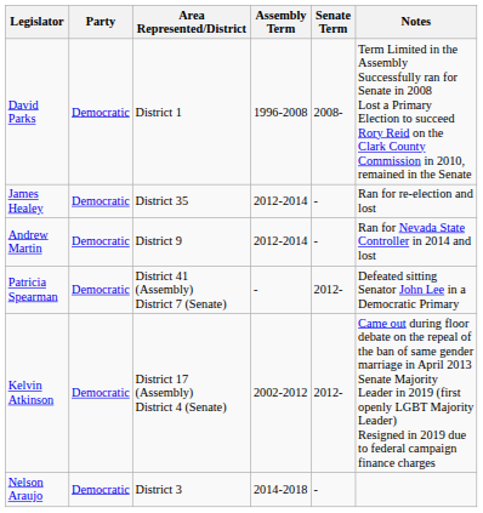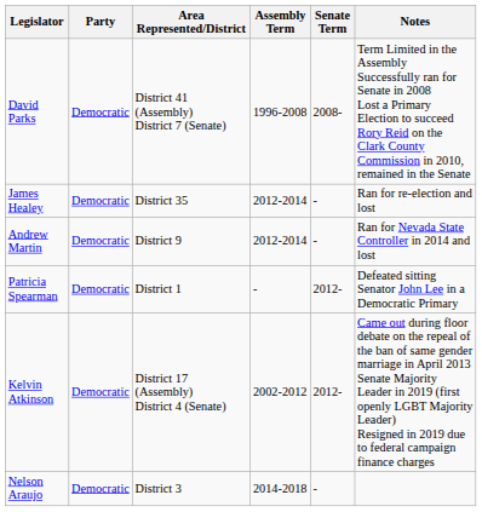 <table class="wikitable">
 <tr>
 <th>Legislator</th>
 <th>Party</th>
 <th>Area Represented/District</th>
 <th>Assembly Term</th>
 <th>Senate Term</th>
 <th>Notes</th>
 </tr>
 <tr>
 <td><a href='#'>David Parks</a></td>
 <td><a href='#'>Democratic</a></td>
-<td>District 1</td>
+<td>District 41 (Assembly)<br>District 7 (Senate)</td>
 <td>1996-2008</td>
 <td>2008-</td>
 <td>Term Limited in the Assembly<br> Successfully ran for Senate in 2008<br>Lost a Primary Election to succeed <a href='#'>Rory Reid</a> on the <a href='#'>Clark County Commission</a> in 2010, remained in the Senate</td>
 </tr>
 <tr>
 <td><a href='#'>James Healey</a></td>
 <td><a href='#'>Democratic</a></td>
 <td>District 35</td>
 <td>2012-2014</td>
 <td>-</td>
 <td>Ran for re-election and lost</td>
 </tr>
 <tr>
 <td><a href='#'>Andrew Martin</a></td>
 <td><a href='#'>Democratic</a></td>
 <td>District 9</td>
 <td>2012-2014</td>
 <td>-</td>
 <td>Ran for <a href='#'>Nevada State Controller</a> in 2014 and lost</td>
 </tr>
 <tr>
 <td><a href='#'>Patricia Spearman</a></td>
 <td><a href='#'>Democratic</a></td>
-<td>District 41 (Assembly)<br>District 7 (Senate)</td>
+<td>District 1</td>
 <td>-</td>
 <td>2012-</td>
 <td>Defeated sitting Senator <a href='#'>John Lee</a> in a Democratic Primary</td>
 </tr>
 <tr>
 <td><a href='#'>Kelvin Atkinson</a></td>
 <td><a href='#'>Democratic</a></td>
 <td>District 17 (Assembly)<br>District 4 (Senate)</td>
 <td>2002-2012</td>
 <td>2012-</td>
 <td><a href='#'>Came out</a> during floor debate on the repeal of the ban of same gender marriage in April 2013  <br>Senate Majority Leader in 2019 (first openly LGBT Majority Leader)<br>Resigned in 2019 due to federal campaign finance charges</td>
 </tr>
 <tr>
 <td><a href='#'>Nelson Araujo</a></td>
 <td><a href='#'>Democratic</a></td>
 <td>District 3</td>
 <td>2014-2018</td>
 <td>-</td>
 <td></td>
 </tr>
 </table>
